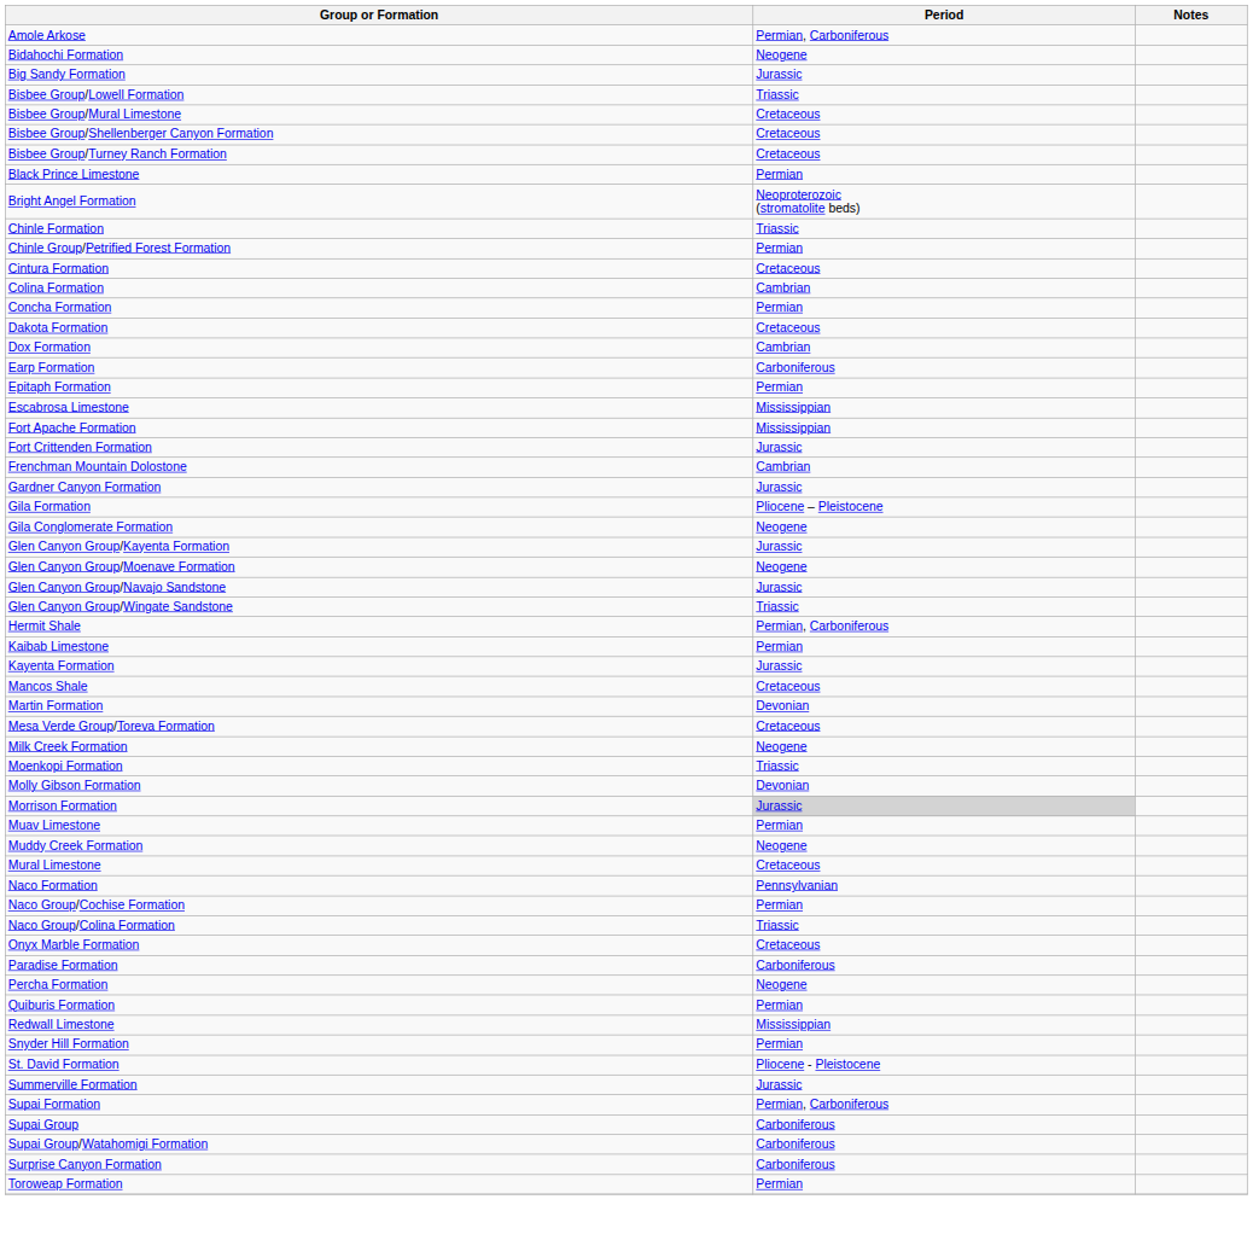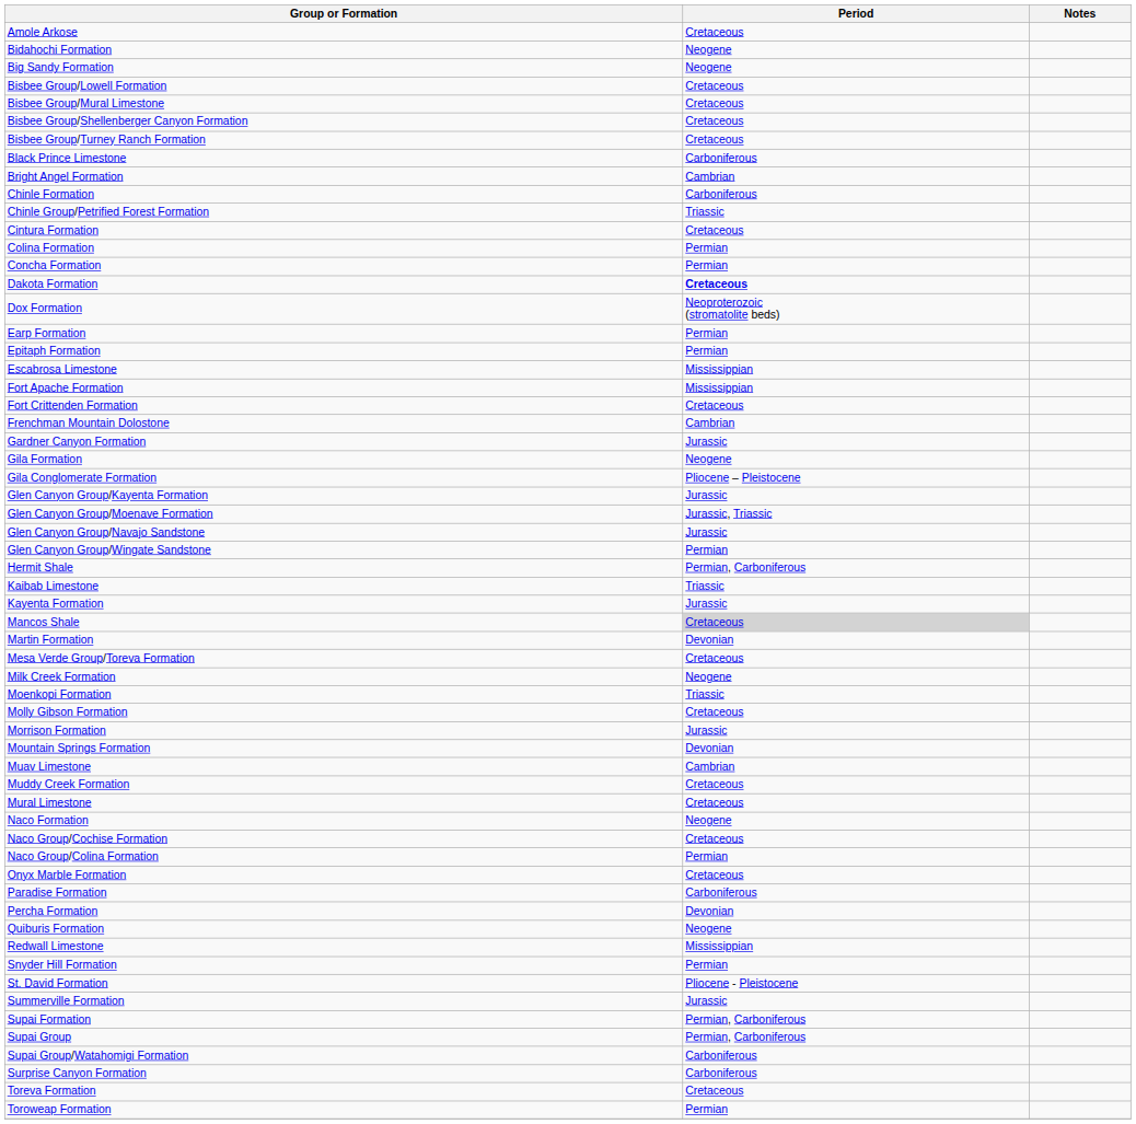 <table class="wikitable sortable" style="width: 100%;">
 <tr>
 <th>Group or Formation</th>
 <th>Period</th>
 <th class="unsortable">Notes</th>
 </tr>
 <tr>
 <td><a href='#'>Amole Arkose</a></td>
-<td><a href='#'>Permian</a>, <a href='#'>Carboniferous</a></td>
+<td><a href='#'>Cretaceous</a></td>
 <td></td>
 </tr>
 <tr>
 <td><a href='#'>Bidahochi Formation</a></td>
 <td><a href='#'>Neogene</a></td>
 <td></td>
 </tr>
 <tr>
 <td><a href='#'>Big Sandy Formation</a></td>
-<td><a href='#'>Jurassic</a></td>
+<td><a href='#'>Neogene</a></td>
 <td></td>
 </tr>
 <tr>
 <td><a href='#'>Bisbee Group</a>/<a href='#'>Lowell Formation</a></td>
-<td><a href='#'>Triassic</a></td>
+<td><a href='#'>Cretaceous</a></td>
 <td></td>
 </tr>
 <tr>
 <td><a href='#'>Bisbee Group</a>/<a href='#'>Mural Limestone</a></td>
 <td><a href='#'>Cretaceous</a></td>
 <td></td>
 </tr>
 <tr>
 <td><a href='#'>Bisbee Group</a>/<a href='#'>Shellenberger Canyon Formation</a></td>
 <td><a href='#'>Cretaceous</a></td>
 <td></td>
 </tr>
 <tr>
 <td><a href='#'>Bisbee Group</a>/<a href='#'>Turney Ranch Formation</a></td>
 <td><a href='#'>Cretaceous</a></td>
 <td></td>
 </tr>
 <tr>
 <td><a href='#'>Black Prince Limestone</a></td>
-<td><a href='#'>Permian</a></td>
+<td><a href='#'>Carboniferous</a></td>
 <td></td>
 </tr>
 <tr>
 <td><a href='#'>Bright Angel Formation</a></td>
-<td><a href='#'>Neoproterozoic</a><br>(<a href='#'>stromatolite</a> beds)</td>
+<td><a href='#'>Cambrian</a></td>
 <td></td>
 </tr>
 <tr>
 <td><a href='#'>Chinle Formation</a></td>
-<td><a href='#'>Triassic</a></td>
+<td><a href='#'>Carboniferous</a></td>
 <td></td>
 </tr>
 <tr>
 <td><a href='#'>Chinle Group</a>/<a href='#'>Petrified Forest Formation</a></td>
-<td><a href='#'>Permian</a></td>
+<td><a href='#'>Triassic</a></td>
 <td></td>
 </tr>
 <tr>
 <td><a href='#'>Cintura Formation</a></td>
 <td><a href='#'>Cretaceous</a></td>
 <td></td>
 </tr>
 <tr>
 <td><a href='#'>Colina Formation</a></td>
-<td><a href='#'>Cambrian</a></td>
+<td><a href='#'>Permian</a></td>
 <td></td>
 </tr>
 <tr>
 <td><a href='#'>Concha Formation</a></td>
 <td><a href='#'>Permian</a></td>
 <td></td>
 </tr>
 <tr>
 <td><a href='#'>Dakota Formation</a></td>
-<td><a href='#'>Cretaceous</a></td>
+<td><strong><a href='#'>Cretaceous</a></strong></td>
 <td></td>
 </tr>
 <tr>
 <td><a href='#'>Dox Formation</a></td>
-<td><a href='#'>Cambrian</a></td>
+<td><a href='#'>Neoproterozoic</a><br>(<a href='#'>stromatolite</a> beds)</td>
 <td></td>
 </tr>
 <tr>
 <td><a href='#'>Earp Formation</a></td>
-<td><a href='#'>Carboniferous</a></td>
+<td><a href='#'>Permian</a></td>
 <td></td>
 </tr>
 <tr>
 <td><a href='#'>Epitaph Formation</a></td>
 <td><a href='#'>Permian</a></td>
 <td></td>
 </tr>
 <tr>
 <td><a href='#'>Escabrosa Limestone</a></td>
 <td><a href='#'>Mississippian</a></td>
 <td></td>
 </tr>
 <tr>
 <td><a href='#'>Fort Apache Formation</a></td>
 <td><a href='#'>Mississippian</a></td>
 <td></td>
 </tr>
 <tr>
 <td><a href='#'>Fort Crittenden Formation</a></td>
-<td><a href='#'>Jurassic</a></td>
+<td><a href='#'>Cretaceous</a></td>
 <td></td>
 </tr>
 <tr>
 <td><a href='#'>Frenchman Mountain Dolostone</a></td>
 <td><a href='#'>Cambrian</a></td>
 <td></td>
 </tr>
 <tr>
 <td><a href='#'>Gardner Canyon Formation</a></td>
 <td><a href='#'>Jurassic</a></td>
 <td></td>
 </tr>
 <tr>
 <td><a href='#'>Gila Formation</a></td>
-<td><a href='#'>Pliocene</a> – <a href='#'>Pleistocene</a></td>
+<td><a href='#'>Neogene</a></td>
 <td></td>
 </tr>
 <tr>
 <td><a href='#'>Gila Conglomerate Formation</a></td>
-<td><a href='#'>Neogene</a></td>
+<td><a href='#'>Pliocene</a> – <a href='#'>Pleistocene</a></td>
 <td></td>
 </tr>
 <tr>
 <td><a href='#'>Glen Canyon Group</a>/<a href='#'>Kayenta Formation</a></td>
 <td><a href='#'>Jurassic</a></td>
 <td></td>
 </tr>
 <tr>
 <td><a href='#'>Glen Canyon Group</a>/<a href='#'>Moenave Formation</a></td>
-<td><a href='#'>Neogene</a></td>
+<td><a href='#'>Jurassic</a>, <a href='#'>Triassic</a></td>
 <td></td>
 </tr>
 <tr>
 <td><a href='#'>Glen Canyon Group</a>/<a href='#'>Navajo Sandstone</a></td>
 <td><a href='#'>Jurassic</a></td>
 <td></td>
 </tr>
 <tr>
 <td><a href='#'>Glen Canyon Group</a>/<a href='#'>Wingate Sandstone</a></td>
-<td><a href='#'>Triassic</a></td>
+<td><a href='#'>Permian</a></td>
 <td></td>
 </tr>
 <tr>
 <td><a href='#'>Hermit Shale</a></td>
 <td><a href='#'>Permian</a>, <a href='#'>Carboniferous</a></td>
 <td></td>
 </tr>
 <tr>
 <td><a href='#'>Kaibab Limestone</a></td>
-<td><a href='#'>Permian</a></td>
+<td><a href='#'>Triassic</a></td>
 <td></td>
 </tr>
 <tr>
 <td><a href='#'>Kayenta Formation</a></td>
 <td><a href='#'>Jurassic</a></td>
 <td></td>
 </tr>
 <tr>
 <td><a href='#'>Mancos Shale</a></td>
-<td><a href='#'>Cretaceous</a></td>
+<td style="background: lightgrey;"><a href='#'>Cretaceous</a></td>
 <td></td>
 </tr>
 <tr>
 <td><a href='#'>Martin Formation</a></td>
 <td><a href='#'>Devonian</a></td>
 <td></td>
 </tr>
 <tr>
 <td><a href='#'>Mesa Verde Group</a>/<a href='#'>Toreva Formation</a></td>
 <td><a href='#'>Cretaceous</a></td>
 <td></td>
 </tr>
 <tr>
 <td><a href='#'>Milk Creek Formation</a></td>
 <td><a href='#'>Neogene</a></td>
 <td></td>
 </tr>
 <tr>
 <td><a href='#'>Moenkopi Formation</a></td>
 <td><a href='#'>Triassic</a></td>
 <td></td>
 </tr>
 <tr>
 <td><a href='#'>Molly Gibson Formation</a></td>
+<td><a href='#'>Cretaceous</a></td>
+<td></td>
+</tr>
+<tr>
+<td><a href='#'>Morrison Formation</a></td>
+<td><a href='#'>Jurassic</a></td>
+<td></td>
+</tr>
+<tr>
+<td><a href='#'>Mountain Springs Formation</a></td>
 <td><a href='#'>Devonian</a></td>
 <td></td>
 </tr>
 <tr>
-<td><a href='#'>Morrison Formation</a></td>
-<td style="background: lightgrey;"><a href='#'>Jurassic</a></td>
-<td></td>
-</tr>
-<tr>
 <td><a href='#'>Muav Limestone</a></td>
-<td><a href='#'>Permian</a></td>
+<td><a href='#'>Cambrian</a></td>
 <td></td>
 </tr>
 <tr>
 <td><a href='#'>Muddy Creek Formation</a></td>
-<td><a href='#'>Neogene</a></td>
+<td><a href='#'>Cretaceous</a></td>
 <td></td>
 </tr>
 <tr>
 <td><a href='#'>Mural Limestone</a></td>
 <td><a href='#'>Cretaceous</a></td>
 <td></td>
 </tr>
 <tr>
 <td><a href='#'>Naco Formation</a></td>
-<td><a href='#'>Pennsylvanian</a></td>
+<td><a href='#'>Neogene</a></td>
 <td></td>
 </tr>
 <tr>
 <td><a href='#'>Naco Group</a>/<a href='#'>Cochise Formation</a></td>
-<td><a href='#'>Permian</a></td>
+<td><a href='#'>Cretaceous</a></td>
 <td></td>
 </tr>
 <tr>
 <td><a href='#'>Naco Group</a>/<a href='#'>Colina Formation</a></td>
-<td><a href='#'>Triassic</a></td>
+<td><a href='#'>Permian</a></td>
 <td></td>
 </tr>
 <tr>
 <td><a href='#'>Onyx Marble Formation</a></td>
 <td><a href='#'>Cretaceous</a></td>
 <td></td>
 </tr>
 <tr>
 <td><a href='#'>Paradise Formation</a></td>
 <td><a href='#'>Carboniferous</a></td>
 <td></td>
 </tr>
 <tr>
 <td><a href='#'>Percha Formation</a></td>
-<td><a href='#'>Neogene</a></td>
+<td><a href='#'>Devonian</a></td>
 <td></td>
 </tr>
 <tr>
 <td><a href='#'>Quiburis Formation</a></td>
-<td><a href='#'>Permian</a></td>
+<td><a href='#'>Neogene</a></td>
 <td></td>
 </tr>
 <tr>
 <td><a href='#'>Redwall Limestone</a></td>
 <td><a href='#'>Mississippian</a></td>
 <td></td>
 </tr>
 <tr>
 <td><a href='#'>Snyder Hill Formation</a></td>
 <td><a href='#'>Permian</a></td>
 <td></td>
 </tr>
 <tr>
 <td><a href='#'>St. David Formation</a></td>
 <td><a href='#'>Pliocene</a> - <a href='#'>Pleistocene</a></td>
 <td></td>
 </tr>
 <tr>
 <td><a href='#'>Summerville Formation</a></td>
 <td><a href='#'>Jurassic</a></td>
 <td></td>
 </tr>
 <tr>
 <td><a href='#'>Supai Formation</a></td>
 <td><a href='#'>Permian</a>, <a href='#'>Carboniferous</a></td>
 <td></td>
 </tr>
 <tr>
 <td><a href='#'>Supai Group</a></td>
-<td><a href='#'>Carboniferous</a></td>
+<td><a href='#'>Permian</a>, <a href='#'>Carboniferous</a></td>
 <td></td>
 </tr>
 <tr>
 <td><a href='#'>Supai Group</a>/<a href='#'>Watahomigi Formation</a></td>
 <td><a href='#'>Carboniferous</a></td>
 <td></td>
 </tr>
 <tr>
 <td><a href='#'>Surprise Canyon Formation</a></td>
 <td><a href='#'>Carboniferous</a></td>
 <td></td>
 </tr>
 <tr>
+<td><a href='#'>Toreva Formation</a></td>
+<td><a href='#'>Cretaceous</a></td>
+<td></td>
+</tr>
+<tr>
 <td><a href='#'>Toroweap Formation</a></td>
 <td><a href='#'>Permian</a></td>
 <td></td>
 </tr>
 <tr>
 </tr>
 </table>
